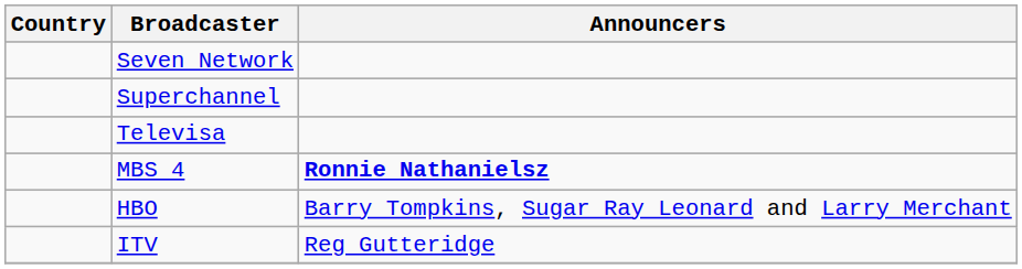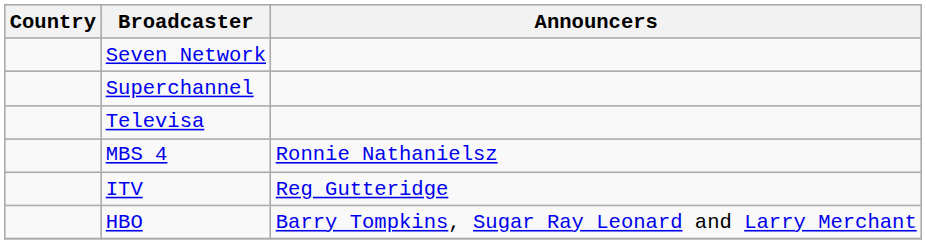 <table class="wikitable">
 <tr>
 <th align=center>Country</th>
 <th align=center>Broadcaster</th>
 <th align=center>Announcers</th>
 </tr>
 <tr>
 <td></td>
 <td><a href='#'>Seven Network</a></td>
 <td></td>
 </tr>
 <tr>
 <td></td>
 <td><a href='#'>Superchannel</a></td>
 <td></td>
 </tr>
 <tr>
 <td></td>
 <td><a href='#'>Televisa</a></td>
 <td></td>
 </tr>
 <tr>
 <td></td>
 <td><a href='#'>MBS 4</a></td>
-<td><strong><a href='#'>Ronnie Nathanielsz</a></strong></td>
+<td><a href='#'>Ronnie Nathanielsz</a></td>
+</tr>
+<tr>
+<td></td>
+<td><a href='#'>ITV</a></td>
+<td><a href='#'>Reg Gutteridge</a></td>
 </tr>
 <tr>
 <td></td>
 <td><a href='#'>HBO</a></td>
 <td><a href='#'>Barry Tompkins</a>, <a href='#'>Sugar Ray Leonard</a> and <a href='#'>Larry Merchant</a></td>
 </tr>
 <tr>
-<td></td>
-<td><a href='#'>ITV</a></td>
-<td><a href='#'>Reg Gutteridge</a></td>
-</tr>
-<tr>
 </tr>
 </table>
